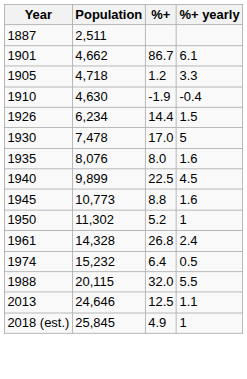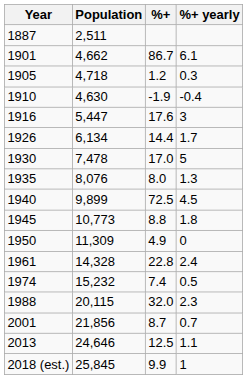 <table class="wikitable mw-collapsible mw-collapsed">
 <tr>
 <th>Year</th>
 <th>Population</th>
 <th>%+</th>
 <th>%+ yearly</th>
 </tr>
 <tr>
 <td>1887</td>
 <td>2,511</td>
 <td></td>
 <td></td>
 </tr>
 <tr>
 <td>1901</td>
 <td>4,662</td>
 <td>86.7</td>
 <td>6.1</td>
 </tr>
 <tr>
 <td>1905</td>
 <td>4,718</td>
 <td>1.2</td>
-<td>3.3</td>
+<td>0.3</td>
 </tr>
 <tr>
 <td>1910</td>
 <td>4,630</td>
 <td>-1.9</td>
 <td>-0.4</td>
 </tr>
 <tr>
+<td>1916</td>
+<td>5,447</td>
+<td>17.6</td>
+<td>3</td>
+</tr>
+<tr>
 <td>1926</td>
-<td>6,234</td>
+<td>6,134</td>
 <td>14.4</td>
-<td>1.5</td>
+<td>1.7</td>
 </tr>
 <tr>
 <td>1930</td>
 <td>7,478</td>
 <td>17.0</td>
 <td>5</td>
 </tr>
 <tr>
 <td>1935</td>
 <td>8,076</td>
 <td>8.0</td>
-<td>1.6</td>
+<td>1.3</td>
 </tr>
 <tr>
 <td>1940</td>
 <td>9,899</td>
-<td>22.5</td>
+<td>72.5</td>
 <td>4.5</td>
 </tr>
 <tr>
 <td>1945</td>
 <td>10,773</td>
 <td>8.8</td>
-<td>1.6</td>
+<td>1.8</td>
 </tr>
 <tr>
 <td>1950</td>
-<td>11,302</td>
-<td>5.2</td>
-<td>1</td>
+<td>11,309</td>
+<td>4.9</td>
+<td>0</td>
 </tr>
 <tr>
 <td>1961</td>
 <td>14,328</td>
-<td>26.8</td>
+<td>22.8</td>
 <td>2.4</td>
 </tr>
 <tr>
 <td>1974</td>
 <td>15,232</td>
-<td>6.4</td>
+<td>7.4</td>
 <td>0.5</td>
 </tr>
 <tr>
 <td>1988</td>
 <td>20,115</td>
 <td>32.0</td>
-<td>5.5</td>
+<td>2.3</td>
+</tr>
+<tr>
+<td>2001</td>
+<td>21,856</td>
+<td>8.7</td>
+<td>0.7</td>
 </tr>
 <tr>
 <td>2013</td>
 <td>24,646</td>
 <td>12.5</td>
 <td>1.1</td>
 </tr>
 <tr>
 <td>2018 (est.)</td>
 <td>25,845</td>
-<td>4.9</td>
+<td>9.9</td>
 <td>1</td>
 </tr>
 </table>
